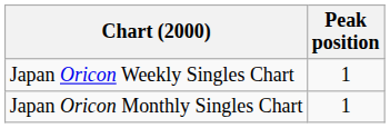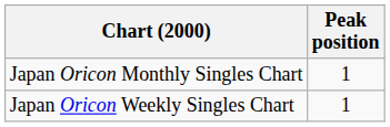 <table class="wikitable sortable">
 <tr>
 <th>Chart (2000)</th>
 <th>Peak<br>position</th>
 </tr>
 <tr>
+<td>Japan <em>Oricon</em> Monthly Singles Chart</td>
+<td align="center">1</td>
+</tr>
+<tr>
 <td>Japan <em><a href='#'>Oricon</a></em> Weekly Singles Chart</td>
 <td align="center">1</td>
 </tr>
-<tr>
-<td>Japan <em>Oricon</em> Monthly Singles Chart</td>
-<td align="center">1</td>
-</tr>
 </table>
